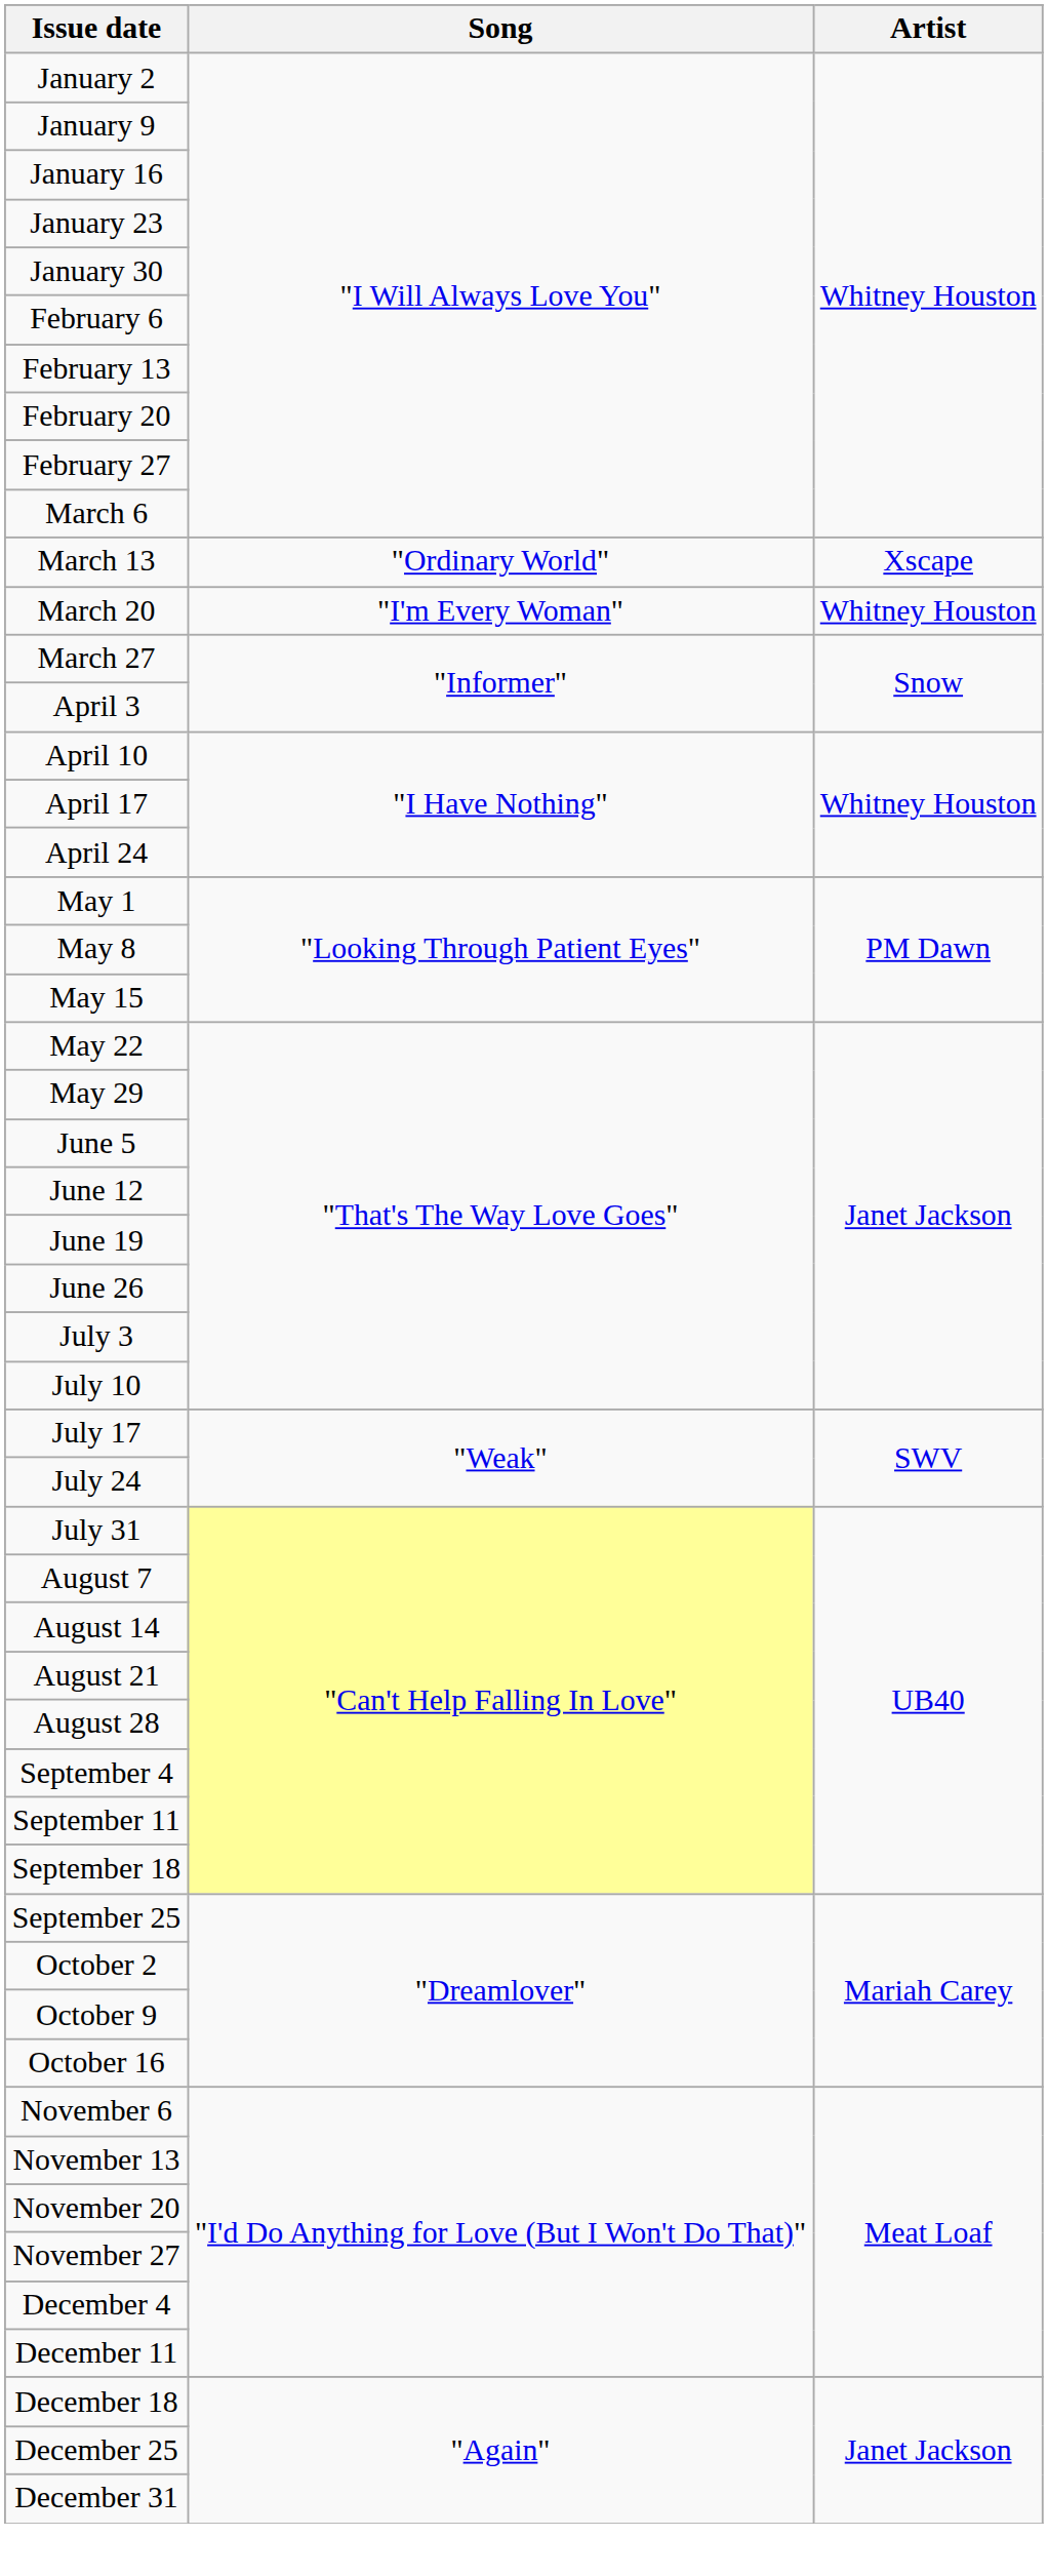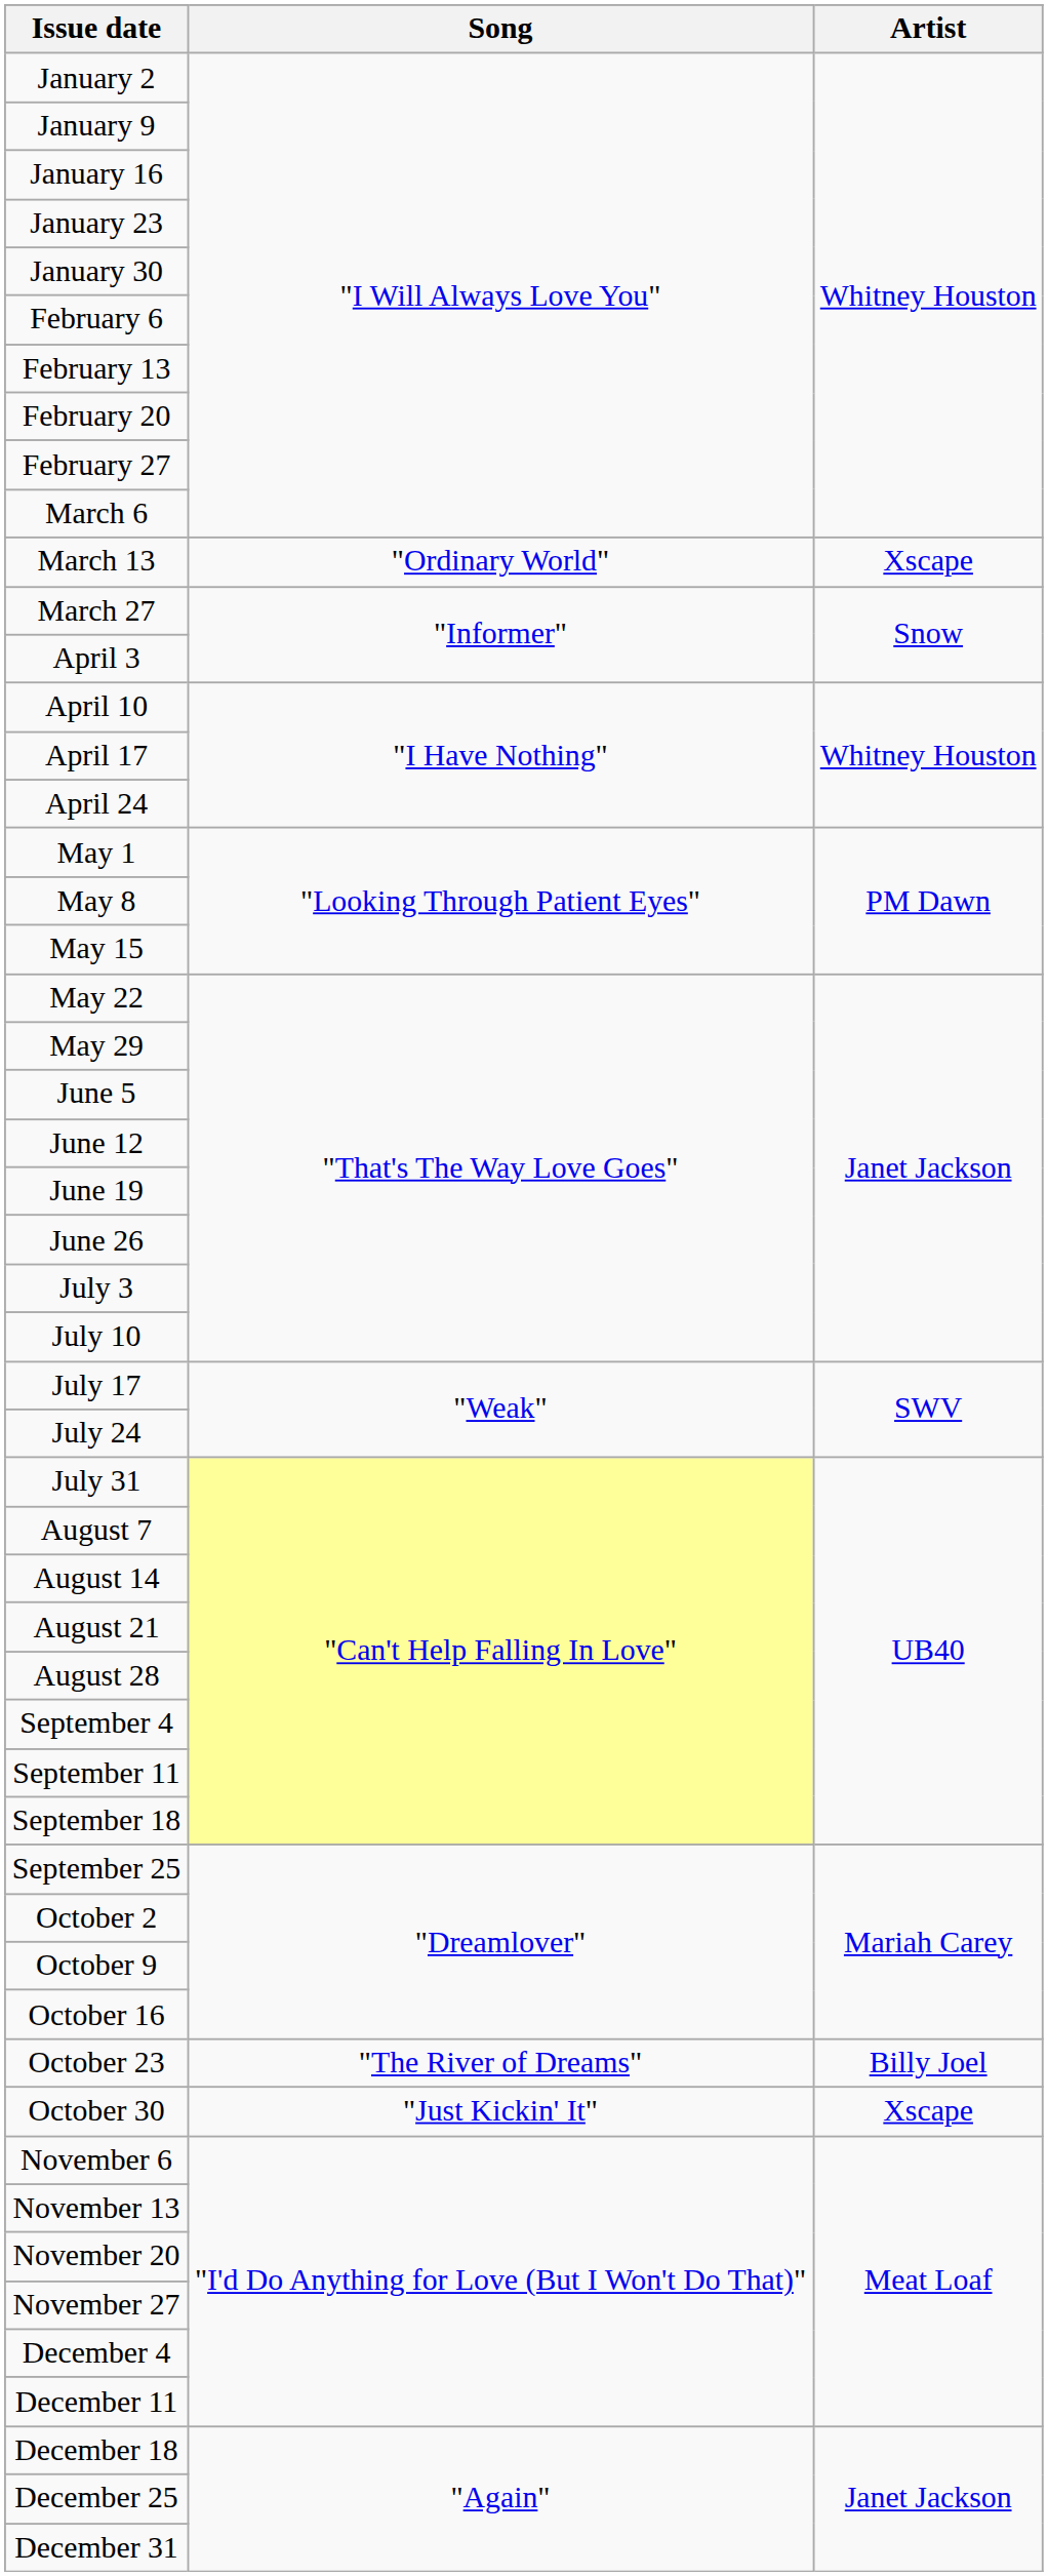 <table class="wikitable plainrowheaders" style="text-align: center">
 <tr>
 <th>Issue date</th>
 <th>Song</th>
 <th>Artist</th>
 </tr>
 <tr>
 <td>January 2</td>
 <td rowspan="10">"<a href='#'>I Will Always Love You</a>"</td>
 <td rowspan="10"><a href='#'>Whitney Houston</a></td>
 </tr>
 <tr>
 <td>January 9</td>
 </tr>
 <tr>
 <td>January 16</td>
 </tr>
 <tr>
 <td>January 23</td>
 </tr>
 <tr>
 <td>January 30</td>
 </tr>
 <tr>
 <td>February 6</td>
 </tr>
 <tr>
 <td>February 13</td>
 </tr>
 <tr>
 <td>February 20</td>
 </tr>
 <tr>
 <td>February 27</td>
 </tr>
 <tr>
 <td>March 6</td>
 </tr>
 <tr>
 <td>March 13</td>
 <td>"<a href='#'>Ordinary World</a>"</td>
 <td><a href='#'>Xscape</a></td>
-</tr>
-<tr>
-<td>March 20</td>
-<td>"<a href='#'>I'm Every Woman</a>"</td>
-<td><a href='#'>Whitney Houston</a></td>
 </tr>
 <tr>
 <td>March 27</td>
 <td rowspan="2">"<a href='#'>Informer</a>"</td>
 <td rowspan="2"><a href='#'>Snow</a></td>
 </tr>
 <tr>
 <td>April 3</td>
 </tr>
 <tr>
 <td>April 10</td>
 <td rowspan="3">"<a href='#'>I Have Nothing</a>"</td>
 <td rowspan="3"><a href='#'>Whitney Houston</a></td>
 </tr>
 <tr>
 <td>April 17</td>
 </tr>
 <tr>
 <td>April 24</td>
 </tr>
 <tr>
 <td>May 1</td>
 <td rowspan="3">"<a href='#'>Looking Through Patient Eyes</a>"</td>
 <td rowspan="3"><a href='#'>PM Dawn</a></td>
 </tr>
 <tr>
 <td>May 8</td>
 </tr>
 <tr>
 <td>May 15</td>
 </tr>
 <tr>
 <td>May 22</td>
 <td rowspan="8">"<a href='#'>That's The Way Love Goes</a>"</td>
 <td rowspan="8"><a href='#'>Janet Jackson</a></td>
 </tr>
 <tr>
 <td>May 29</td>
 </tr>
 <tr>
 <td>June 5</td>
 </tr>
 <tr>
 <td>June 12</td>
 </tr>
 <tr>
 <td>June 19</td>
 </tr>
 <tr>
 <td>June 26</td>
 </tr>
 <tr>
 <td>July 3</td>
 </tr>
 <tr>
 <td>July 10</td>
 </tr>
 <tr>
 <td>July 17</td>
 <td rowspan="2">"<a href='#'>Weak</a>"</td>
 <td rowspan="2"><a href='#'>SWV</a></td>
 </tr>
 <tr>
 <td>July 24</td>
 </tr>
 <tr>
 <td>July 31</td>
 <td bgcolor=#FFFF99 rowspan="8">"<a href='#'>Can't Help Falling In Love</a>" </td>
 <td rowspan="8"><a href='#'>UB40</a></td>
 </tr>
 <tr>
 <td>August 7</td>
 </tr>
 <tr>
 <td>August 14</td>
 </tr>
 <tr>
 <td>August 21</td>
 </tr>
 <tr>
 <td>August 28</td>
 </tr>
 <tr>
 <td>September 4</td>
 </tr>
 <tr>
 <td>September 11</td>
 </tr>
 <tr>
 <td>September 18</td>
 </tr>
 <tr>
 <td>September 25</td>
 <td rowspan="4">"<a href='#'>Dreamlover</a>"</td>
 <td rowspan="4"><a href='#'>Mariah Carey</a></td>
 </tr>
 <tr>
 <td>October 2</td>
 </tr>
 <tr>
 <td>October 9</td>
 </tr>
 <tr>
 <td>October 16</td>
 </tr>
 <tr>
+<td>October 23</td>
+<td>"<a href='#'>The River of Dreams</a>"</td>
+<td><a href='#'>Billy Joel</a></td>
+</tr>
+<tr>
+<td>October 30</td>
+<td>"<a href='#'>Just Kickin' It</a>"</td>
+<td><a href='#'>Xscape</a></td>
+</tr>
+<tr>
 <td>November 6</td>
 <td rowspan="6">"<a href='#'>I'd Do Anything for Love (But I Won't Do That)</a>"</td>
 <td rowspan="6"><a href='#'>Meat Loaf</a></td>
 </tr>
 <tr>
 <td>November 13</td>
 </tr>
 <tr>
 <td>November 20</td>
 </tr>
 <tr>
 <td>November 27</td>
 </tr>
 <tr>
 <td>December 4</td>
 </tr>
 <tr>
 <td>December 11</td>
 </tr>
 <tr>
 <td>December 18</td>
 <td rowspan="3">"<a href='#'>Again</a>"</td>
 <td rowspan="3"><a href='#'>Janet Jackson</a></td>
 </tr>
 <tr>
 <td>December 25</td>
 </tr>
 <tr>
 <td>December 31</td>
 </tr>
 </table>
